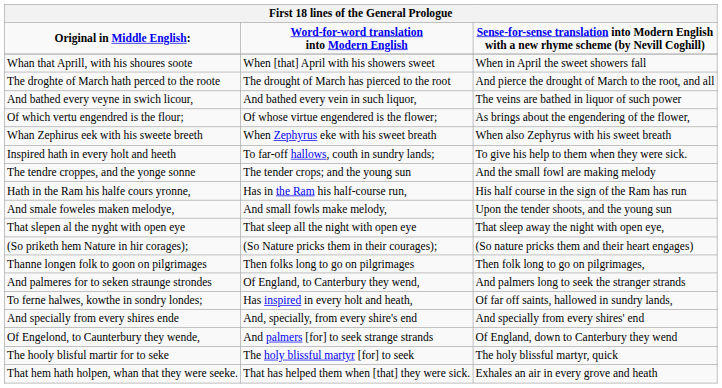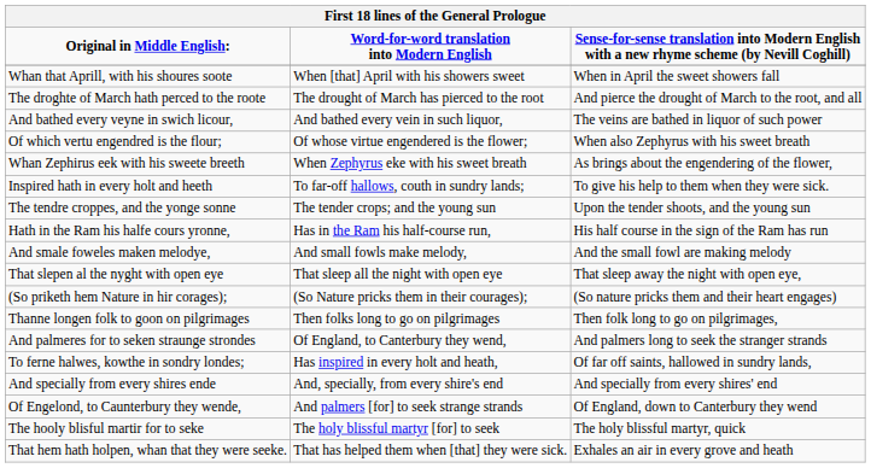 <table class="wikitable" style="text-align:left">
 <tr>
 <th colspan="3"><strong>First 18 lines of the General Prologue</strong></th>
 </tr>
 <tr>
 <td style="text-align:center"><strong>Original in <a href='#'>Middle English</a>:</strong></td>
 <td style="text-align:center"><strong><a href='#'>Word-for-word translation</a> <br>into <a href='#'>Modern English</a></strong></td>
 <td style="text-align:center"><strong><a href='#'>Sense-for-sense translation</a> into Modern English <br>with a new rhyme scheme (by Nevill Coghill)</strong></td>
 </tr>
 <tr>
 </tr>
 <tr>
 <td>Whan that Aprill, with his shoures soote</td>
 <td>When [that] April with his showers sweet</td>
 <td>When in April the sweet showers fall</td>
 </tr>
 <tr>
 <td>The droghte of March hath perced to the roote</td>
 <td>The drought of March has pierced to the root</td>
 <td>And pierce the drought of March to the root, and all</td>
 </tr>
 <tr>
 <td>And bathed every veyne in swich licour,</td>
 <td>And bathed every vein in such liquor,</td>
 <td>The veins are bathed in liquor of such power</td>
 </tr>
 <tr>
 <td>Of which vertu engendred is the flour;</td>
 <td>Of whose virtue engendered is the flower;</td>
-<td>As brings about the engendering of the flower,</td>
+<td>When also Zephyrus with his sweet breath</td>
 </tr>
 <tr>
 <td>Whan Zephirus eek with his sweete breeth</td>
 <td>When <a href='#'>Zephyrus</a> eke with his sweet breath</td>
-<td>When also Zephyrus with his sweet breath</td>
+<td>As brings about the engendering of the flower,</td>
 </tr>
 <tr>
 <td>Inspired hath in every holt and heeth</td>
 <td>To far-off <a href='#'>hallows</a>, couth in sundry lands;</td>
 <td>To give his help to them when they were sick.</td>
 </tr>
 <tr>
 <td>The tendre croppes, and the yonge sonne</td>
 <td>The tender crops; and the young sun</td>
-<td>And the small fowl are making melody</td>
+<td>Upon the tender shoots, and the young sun</td>
 </tr>
 <tr>
 <td>Hath in the Ram his halfe cours yronne,</td>
 <td>Has in <a href='#'>the Ram</a> his half-course run,</td>
 <td>His half course in the sign of the Ram has run</td>
 </tr>
 <tr>
 <td>And smale foweles maken melodye,</td>
 <td>And small fowls make melody,</td>
-<td>Upon the tender shoots, and the young sun</td>
+<td>And the small fowl are making melody</td>
 </tr>
 <tr>
 <td>That slepen al the nyght with open eye</td>
 <td>That sleep all the night with open eye</td>
 <td>That sleep away the night with open eye,</td>
 </tr>
 <tr>
 <td>(So priketh hem Nature in hir corages);</td>
 <td>(So Nature pricks them in their courages);</td>
 <td>(So nature pricks them and their heart engages)</td>
 </tr>
 <tr>
 <td>Thanne longen folk to goon on pilgrimages</td>
 <td>Then folks long to go on pilgrimages</td>
 <td>Then folk long to go on pilgrimages,</td>
 </tr>
 <tr>
 <td>And palmeres for to seken straunge strondes</td>
 <td>Of England, to Canterbury they wend,</td>
 <td>And palmers long to seek the stranger strands</td>
 </tr>
 <tr>
 <td>To ferne halwes, kowthe in sondry londes;</td>
 <td>Has <a href='#'>inspired</a> in every holt and heath,</td>
 <td>Of far off saints, hallowed in sundry lands,</td>
 </tr>
 <tr>
 <td>And specially from every shires ende</td>
 <td>And, specially, from every shire's end</td>
 <td>And specially from every shires' end</td>
 </tr>
 <tr>
 <td>Of Engelond, to Caunterbury they wende,</td>
 <td>And <a href='#'>palmers</a> [for] to seek strange strands</td>
 <td>Of England, down to Canterbury they wend</td>
 </tr>
 <tr>
 <td>The hooly blisful martir for to seke</td>
 <td>The <a href='#'>holy blissful martyr</a> [for] to seek</td>
 <td>The holy blissful martyr, quick</td>
 </tr>
 <tr>
 <td>That hem hath holpen, whan that they were seeke.</td>
 <td>That has helped them when [that] they were sick.</td>
 <td>Exhales an air in every grove and heath</td>
 </tr>
 </table>
